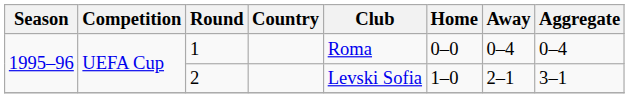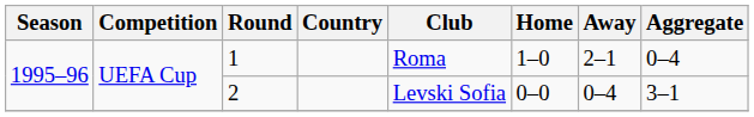 <table class="wikitable">
 <tr>
 <th>Season</th>
 <th>Competition</th>
 <th>Round</th>
 <th>Country</th>
 <th>Club</th>
 <th>Home</th>
 <th>Away</th>
 <th>Aggregate</th>
 </tr>
 <tr>
 <td rowspan=2><a href='#'>1995–96</a></td>
 <td rowspan=2><a href='#'>UEFA Cup</a></td>
 <td>1</td>
 <td align=center></td>
 <td><a href='#'>Roma</a></td>
-<td>0–0</td>
-<td>0–4</td>
+<td>1–0</td>
+<td>2–1</td>
 <td>0–4</td>
 </tr>
 <tr>
 <td>2</td>
 <td align=center></td>
 <td><a href='#'>Levski Sofia</a></td>
-<td>1–0</td>
-<td>2–1</td>
+<td>0–0</td>
+<td>0–4</td>
 <td>3–1</td>
 </tr>
 <tr>
 </tr>
 </table>
